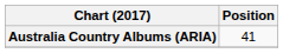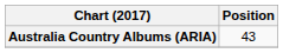 <table class="wikitable sortable plainrowheaders" style="text-align:center">
 <tr>
 <th scope="col">Chart (2017)</th>
 <th scope="col">Position</th>
 </tr>
 <tr>
 <th scope="row">Australia Country Albums (ARIA) </th>
-<td>41</td>
+<td>43</td>
 </tr>
 <tr>
 </tr>
 </table>
